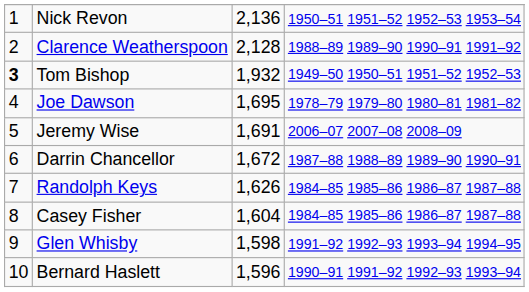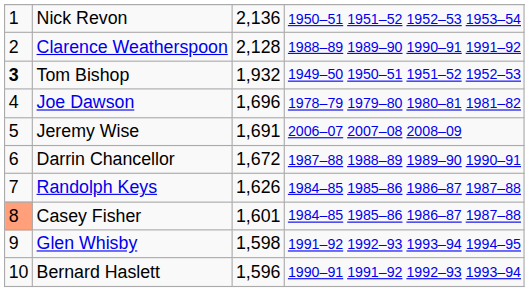 <table class="wikitable"92>
 <tr>
 </tr>
 <tr>
 <td>1</td>
 <td>Nick Revon</td>
 <td>2,136</td>
 <td style="font-size:80%;"><a href='#'>1950–51</a> <a href='#'>1951–52</a> <a href='#'>1952–53</a> <a href='#'>1953–54</a></td>
 </tr>
 <tr>
 <td>2</td>
 <td><a href='#'>Clarence Weatherspoon</a></td>
 <td>2,128</td>
 <td style="font-size:80%;"><a href='#'>1988–89</a> <a href='#'>1989–90</a> <a href='#'>1990–91</a> <a href='#'>1991–92</a></td>
 </tr>
 <tr>
 <td><strong>3</strong></td>
 <td>Tom Bishop</td>
 <td>1,932</td>
 <td style="font-size:80%;"><a href='#'>1949–50</a> <a href='#'>1950–51</a> <a href='#'>1951–52</a> <a href='#'>1952–53</a></td>
 </tr>
 <tr>
 <td>4</td>
 <td><a href='#'>Joe Dawson</a></td>
-<td>1,695</td>
+<td>1,696</td>
 <td style="font-size:80%;"><a href='#'>1978–79</a> <a href='#'>1979–80</a> <a href='#'>1980–81</a> <a href='#'>1981–82</a></td>
 </tr>
 <tr>
 <td>5</td>
 <td>Jeremy Wise</td>
 <td>1,691</td>
 <td style="font-size:80%;"><a href='#'>2006–07</a> <a href='#'>2007–08</a> <a href='#'>2008–09</a></td>
 </tr>
 <tr>
 <td>6</td>
 <td>Darrin Chancellor</td>
 <td>1,672</td>
 <td style="font-size:80%;"><a href='#'>1987–88</a> <a href='#'>1988–89</a> <a href='#'>1989–90</a> <a href='#'>1990–91</a></td>
 </tr>
 <tr>
 <td>7</td>
 <td><a href='#'>Randolph Keys</a></td>
 <td>1,626</td>
 <td style="font-size:80%;"><a href='#'>1984–85</a> <a href='#'>1985–86</a> <a href='#'>1986–87</a> <a href='#'>1987–88</a></td>
 </tr>
 <tr>
-<td>8</td>
+<td style="background: lightsalmon;">8</td>
 <td>Casey Fisher</td>
-<td>1,604</td>
+<td>1,601</td>
 <td style="font-size:80%;"><a href='#'>1984–85</a> <a href='#'>1985–86</a> <a href='#'>1986–87</a> <a href='#'>1987–88</a></td>
 </tr>
 <tr>
 <td>9</td>
 <td><a href='#'>Glen Whisby</a></td>
 <td>1,598</td>
 <td style="font-size:80%;"><a href='#'>1991–92</a> <a href='#'>1992–93</a> <a href='#'>1993–94</a> <a href='#'>1994–95</a></td>
 </tr>
 <tr>
 <td>10</td>
 <td>Bernard Haslett</td>
 <td>1,596</td>
 <td style="font-size:80%;"><a href='#'>1990–91</a> <a href='#'>1991–92</a> <a href='#'>1992–93</a> <a href='#'>1993–94</a></td>
 </tr>
 </table>
